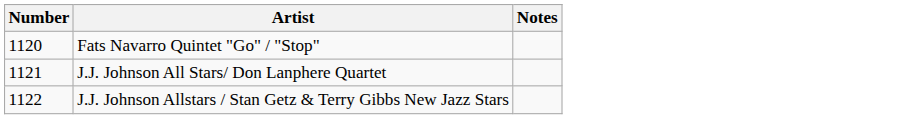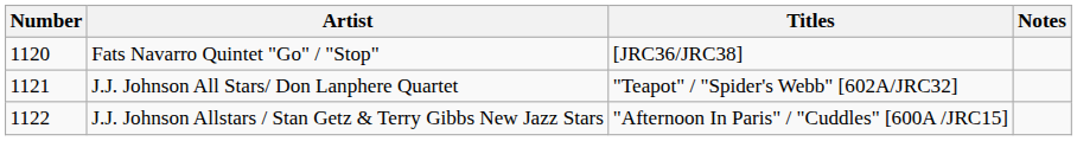 <table class="wikitable">
 <tr>
 <th>Number</th>
 <th>Artist</th>
+<th>Titles</th>
 <th>Notes</th>
 </tr>
 <tr>
 <td>1120</td>
 <td>Fats Navarro Quintet   "Go" / "Stop"</td>
+<td>[JRC36/JRC38]</td>
 <td></td>
 </tr>
 <tr>
 <td>1121</td>
 <td>J.J. Johnson All Stars/ Don Lanphere Quartet</td>
+<td>"Teapot" / "Spider's Webb" [602A/JRC32]</td>
 <td></td>
 </tr>
 <tr>
 <td>1122</td>
 <td>J.J. Johnson Allstars / Stan Getz & Terry Gibbs New Jazz Stars</td>
+<td>"Afternoon In Paris" / "Cuddles" [600A /JRC15]</td>
 <td></td>
 </tr>
 </table>
